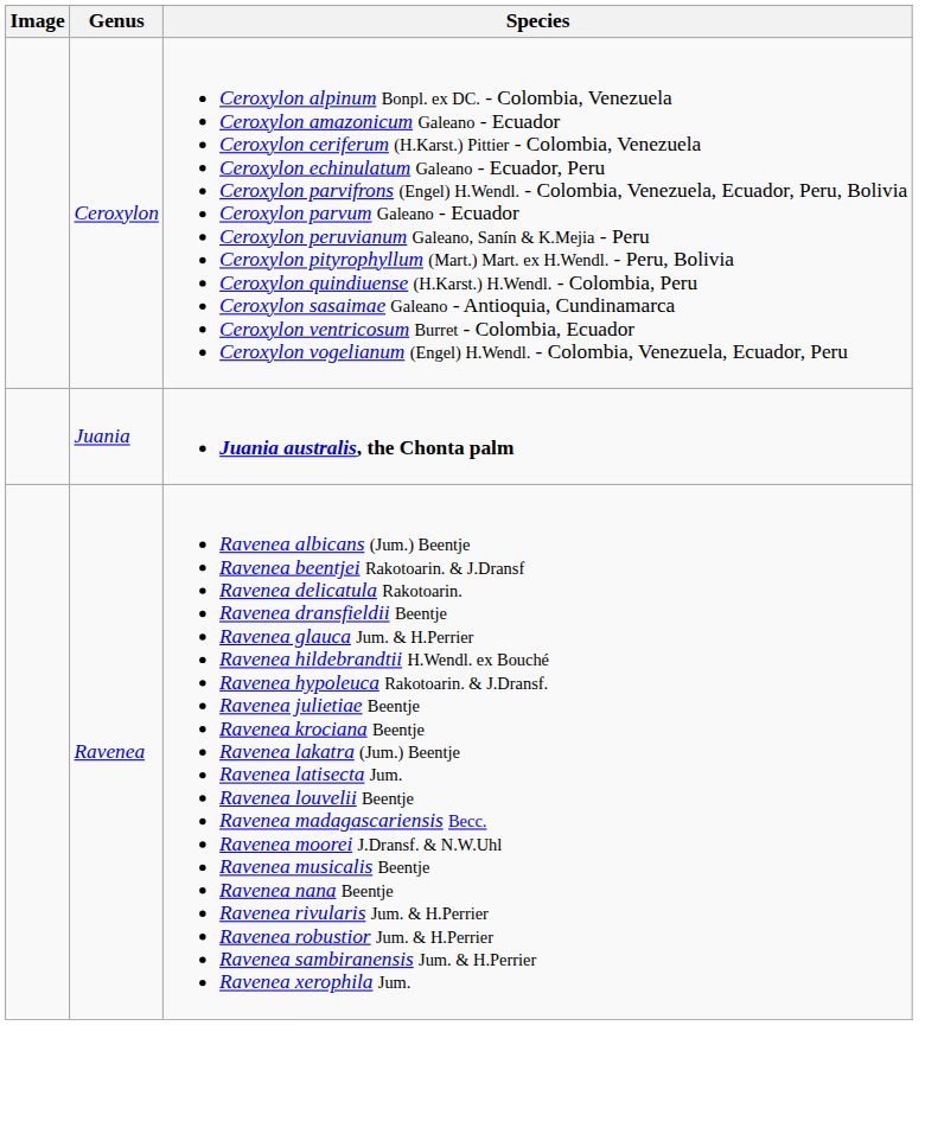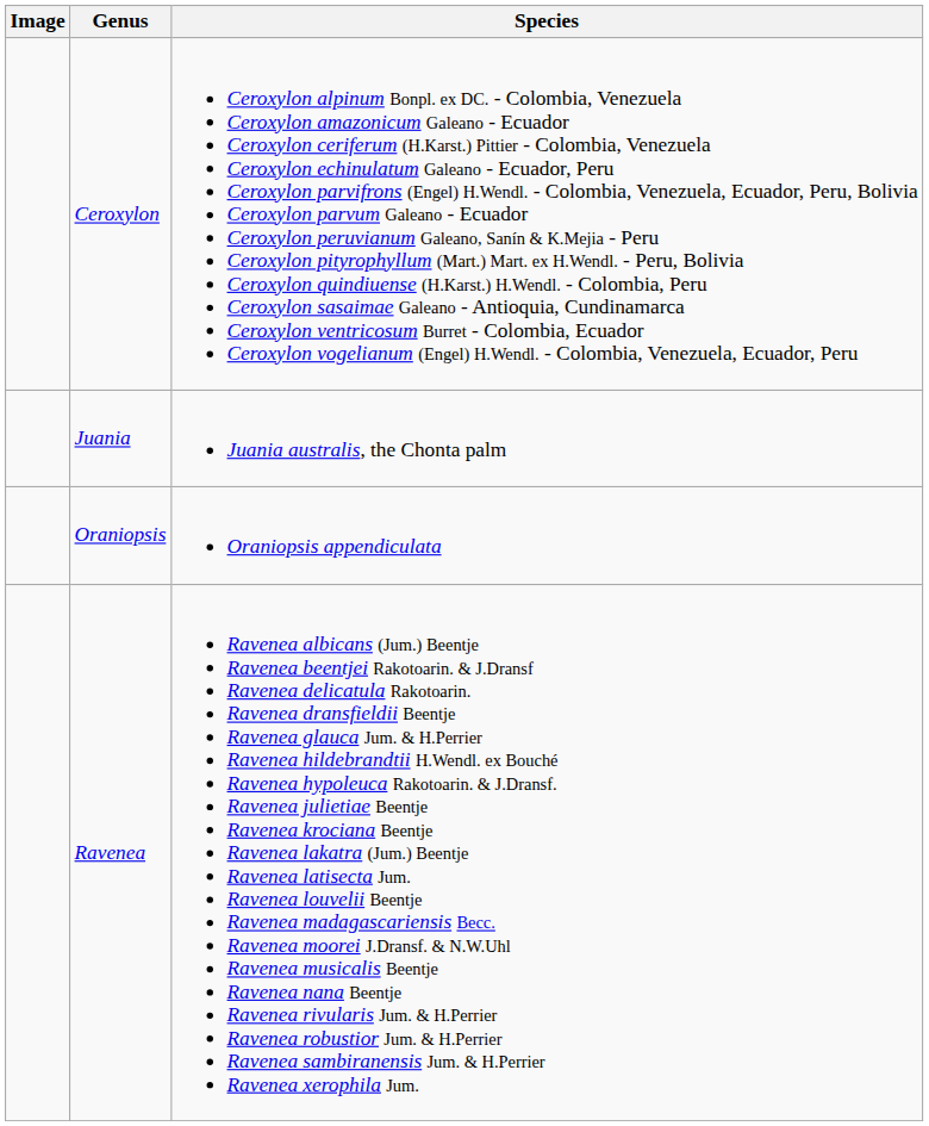 <table class="wikitable">
 <tr>
 <th>Image</th>
 <th>Genus</th>
 <th>Species</th>
 </tr>
 <tr>
 <td></td>
 <td><em><a href='#'>Ceroxylon</a></em> </td>
 <td><br><ul><li><em><a href='#'>Ceroxylon alpinum</a></em> <small>Bonpl. ex DC.</small> - Colombia, Venezuela</li><li><em><a href='#'>Ceroxylon amazonicum</a></em> <small>Galeano</small> - Ecuador</li><li><em><a href='#'>Ceroxylon ceriferum</a></em> <small>(H.Karst.) Pittier</small> - Colombia, Venezuela</li><li><em><a href='#'>Ceroxylon echinulatum</a></em> <small>Galeano</small> - Ecuador, Peru</li><li><em><a href='#'>Ceroxylon parvifrons</a></em> <small>(Engel) H.Wendl.</small> - Colombia, Venezuela, Ecuador, Peru, Bolivia</li><li><em><a href='#'>Ceroxylon parvum</a></em> <small>Galeano</small> - Ecuador</li><li><em><a href='#'>Ceroxylon peruvianum</a></em> <small>Galeano, Sanín & K.Mejia</small> - Peru</li><li><em><a href='#'>Ceroxylon pityrophyllum</a></em> <small>(Mart.) Mart. ex H.Wendl.</small> - Peru, Bolivia</li><li><em><a href='#'>Ceroxylon quindiuense</a></em> <small>(H.Karst.) H.Wendl.</small> - Colombia, Peru</li><li><em><a href='#'>Ceroxylon sasaimae</a></em> <small>Galeano</small> - Antioquia, Cundinamarca</li><li><em><a href='#'>Ceroxylon ventricosum</a></em> <small>Burret</small> - Colombia, Ecuador</li><li><em><a href='#'>Ceroxylon vogelianum</a></em> <small>(Engel) H.Wendl.</small> - Colombia, Venezuela, Ecuador, Peru</li></ul></td>
 </tr>
 <tr>
 <td></td>
 <td><em><a href='#'>Juania</a></em> </td>
-<td><strong><br><ul><li><em><a href='#'>Juania australis</a></em>, the Chonta palm</li></ul></strong></td>
+<td><br><ul><li><em><a href='#'>Juania australis</a></em>, the Chonta palm</li></ul></td>
+</tr>
+<tr>
+<td></td>
+<td><em><a href='#'>Oraniopsis</a></em> </td>
+<td><br><ul><li><em><a href='#'>Oraniopsis appendiculata</a></em></li></ul></td>
 </tr>
 <tr>
 <td></td>
 <td><em><a href='#'>Ravenea</a></em> </td>
 <td><br><ul><li><em><a href='#'>Ravenea albicans</a></em> <small>(Jum.) Beentje</small></li><li><em><a href='#'>Ravenea beentjei</a></em> <small>Rakotoarin. & J.Dransf</small></li><li><em><a href='#'>Ravenea delicatula</a></em> <small>Rakotoarin.</small></li><li><em><a href='#'>Ravenea dransfieldii</a></em> <small>Beentje</small></li><li><em><a href='#'>Ravenea glauca</a></em> <small>Jum. & H.Perrier</small></li><li><em><a href='#'>Ravenea hildebrandtii</a></em> <small>H.Wendl. ex Bouché</small></li><li><em><a href='#'>Ravenea hypoleuca</a></em> <small>Rakotoarin. & J.Dransf.</small></li><li><em><a href='#'>Ravenea julietiae</a></em> <small>Beentje</small></li><li><em><a href='#'>Ravenea krociana</a></em> <small>Beentje</small></li><li><em><a href='#'>Ravenea lakatra</a></em> <small>(Jum.) Beentje</small></li><li><em><a href='#'>Ravenea latisecta</a></em> <small>Jum.</small></li><li><em><a href='#'>Ravenea louvelii</a></em> <small>Beentje</small></li><li><em><a href='#'>Ravenea madagascariensis</a></em> <small><a href='#'>Becc.</a></small></li><li><em><a href='#'>Ravenea moorei</a></em> <small>J.Dransf. & N.W.Uhl</small></li><li><em><a href='#'>Ravenea musicalis</a></em> <small>Beentje</small></li><li><em><a href='#'>Ravenea nana</a></em> <small>Beentje</small></li><li><em><a href='#'>Ravenea rivularis</a></em> <small>Jum. & H.Perrier</small></li><li><em><a href='#'>Ravenea robustior</a></em> <small>Jum. & H.Perrier</small></li><li><em><a href='#'>Ravenea sambiranensis</a></em> <small>Jum. & H.Perrier</small></li><li><em><a href='#'>Ravenea xerophila</a></em> <small>Jum.</small></li></ul></td>
 </tr>
 <tr>
 </tr>
 </table>
